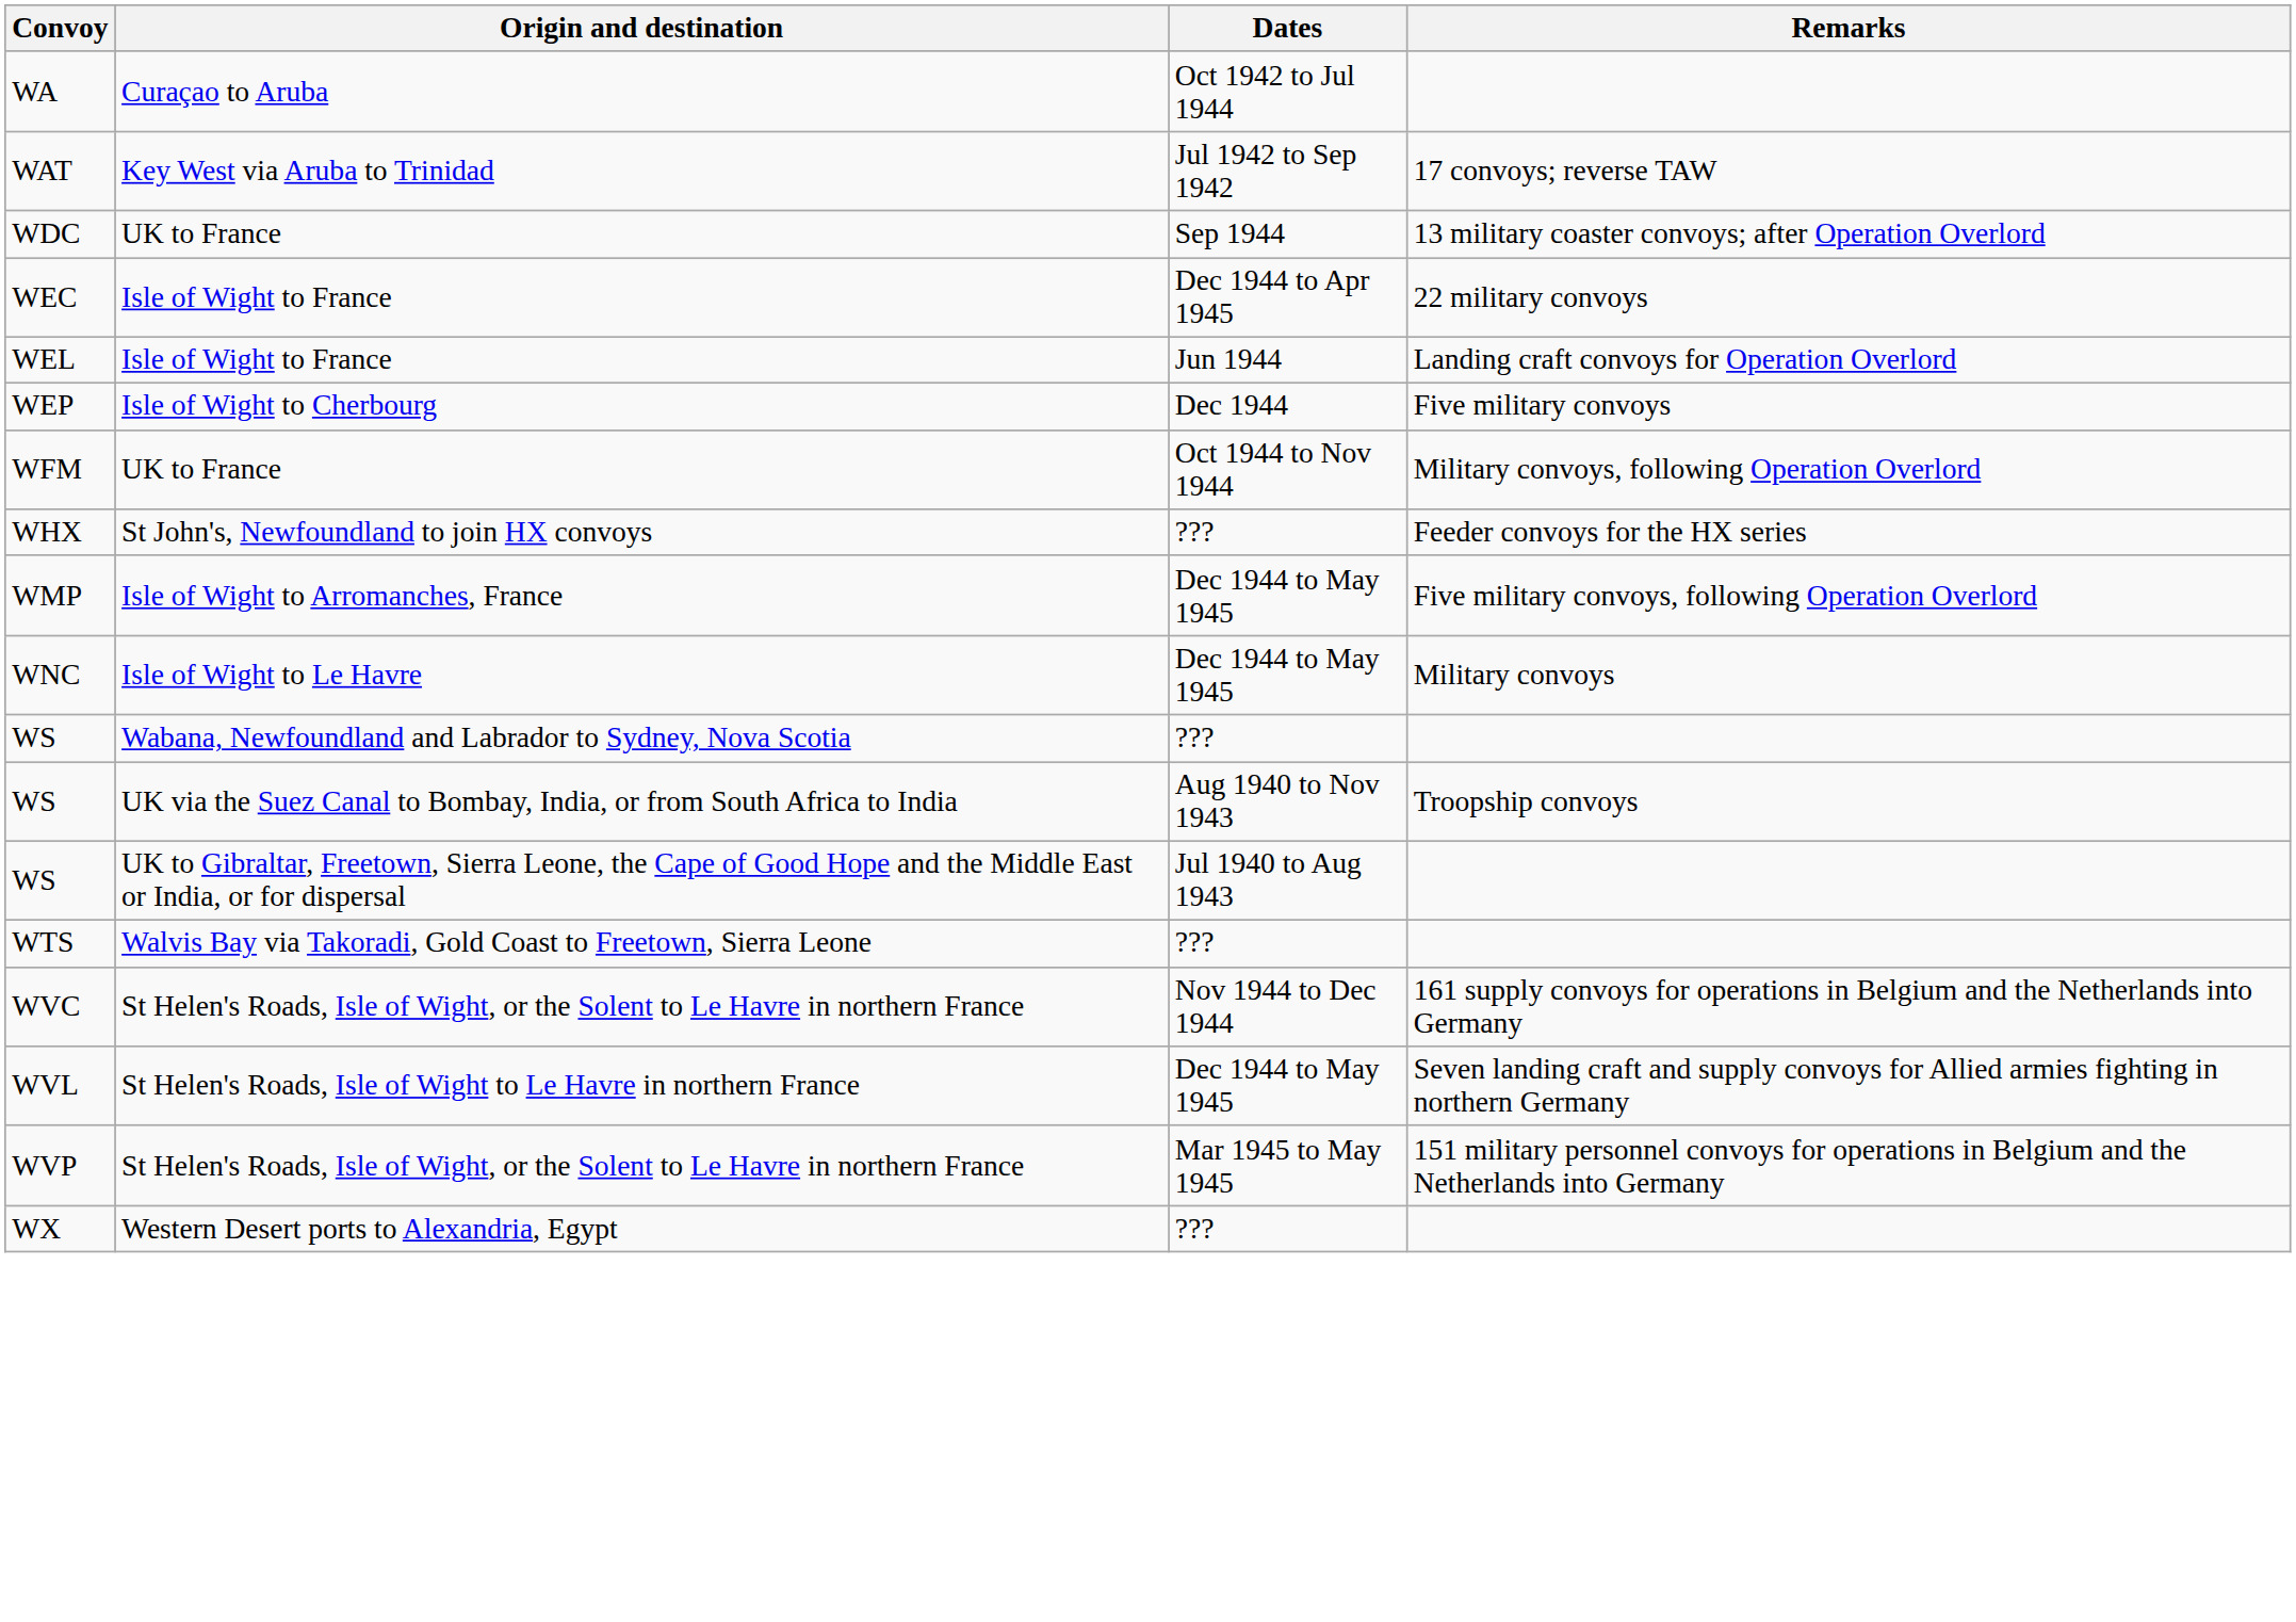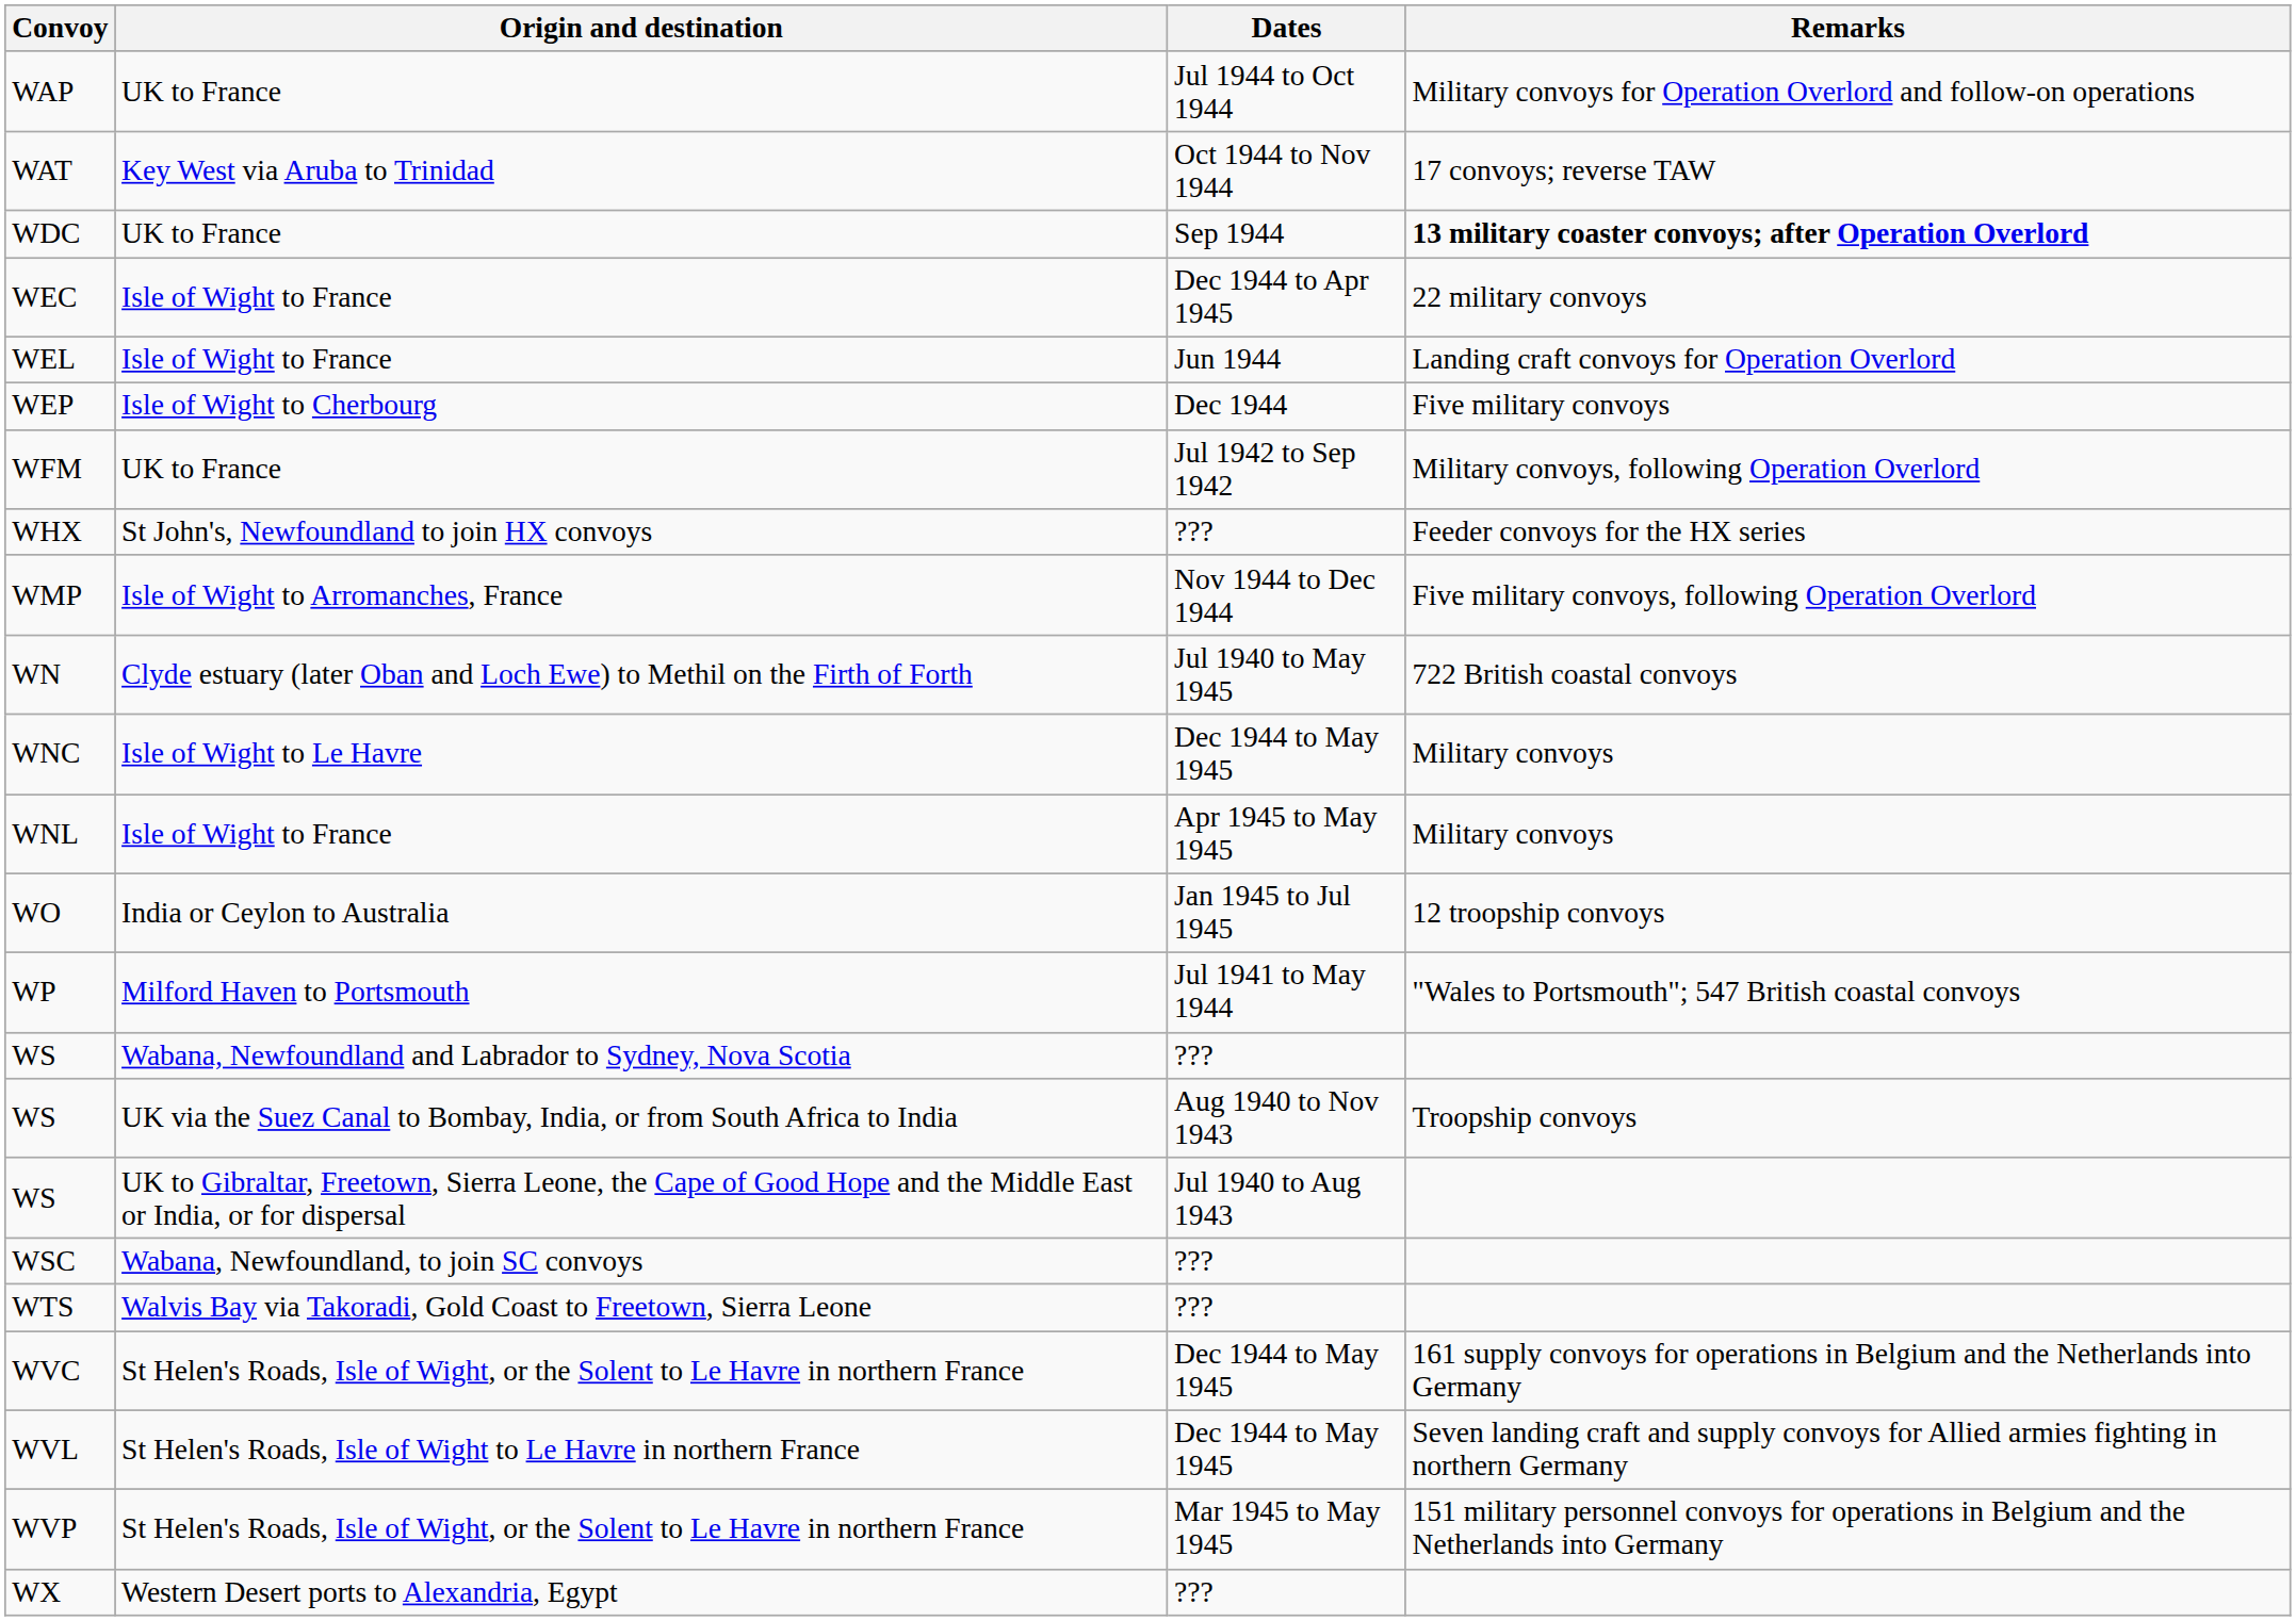 <table class="wikitable">
 <tr>
 <th>Convoy</th>
 <th>Origin and destination</th>
 <th>Dates</th>
 <th>Remarks</th>
 </tr>
 <tr>
-<td>WA</td>
-<td><a href='#'>Curaçao</a> to <a href='#'>Aruba</a></td>
-<td>Oct 1942 to Jul 1944</td>
-<td></td>
+<td>WAP</td>
+<td>UK to France</td>
+<td>Jul 1944 to Oct 1944</td>
+<td>Military convoys for <a href='#'>Operation Overlord</a> and follow-on operations</td>
 </tr>
 <tr>
 <td>WAT</td>
 <td><a href='#'>Key West</a> via <a href='#'>Aruba</a> to <a href='#'>Trinidad</a></td>
-<td>Jul 1942 to Sep 1942</td>
+<td>Oct 1944 to Nov 1944</td>
 <td>17 convoys; reverse TAW</td>
 </tr>
 <tr>
 <td>WDC</td>
 <td>UK to France</td>
 <td>Sep 1944</td>
-<td>13 military coaster convoys; after <a href='#'>Operation Overlord</a></td>
+<td><strong>13 military coaster convoys; after <a href='#'>Operation Overlord</a></strong></td>
 </tr>
 <tr>
 <td>WEC</td>
 <td><a href='#'>Isle of Wight</a> to France</td>
 <td>Dec 1944 to Apr 1945</td>
 <td>22 military convoys</td>
 </tr>
 <tr>
 <td>WEL</td>
 <td><a href='#'>Isle of Wight</a> to France</td>
 <td>Jun 1944</td>
 <td>Landing craft convoys for <a href='#'>Operation Overlord</a></td>
 </tr>
 <tr>
 <td>WEP</td>
 <td><a href='#'>Isle of Wight</a> to <a href='#'>Cherbourg</a></td>
 <td>Dec 1944</td>
 <td>Five military convoys</td>
 </tr>
 <tr>
 <td>WFM</td>
 <td>UK to France</td>
-<td>Oct 1944 to Nov 1944</td>
+<td>Jul 1942 to Sep 1942</td>
 <td>Military convoys, following <a href='#'>Operation Overlord</a></td>
 </tr>
 <tr>
 <td>WHX</td>
 <td>St John's, <a href='#'>Newfoundland</a> to join <a href='#'>HX</a> convoys</td>
 <td>???</td>
 <td>Feeder convoys for the HX series</td>
 </tr>
 <tr>
 <td>WMP</td>
 <td><a href='#'>Isle of Wight</a> to <a href='#'>Arromanches</a>, France</td>
-<td>Dec 1944 to May 1945</td>
+<td>Nov 1944 to Dec 1944</td>
 <td>Five military convoys, following <a href='#'>Operation Overlord</a></td>
+</tr>
+<tr>
+<td>WN</td>
+<td><a href='#'>Clyde</a> estuary (later <a href='#'>Oban</a> and <a href='#'>Loch Ewe</a>) to Methil on the <a href='#'>Firth of Forth</a></td>
+<td>Jul 1940 to May 1945</td>
+<td>722 British coastal convoys</td>
 </tr>
 <tr>
 <td>WNC</td>
 <td><a href='#'>Isle of Wight</a> to <a href='#'>Le Havre</a></td>
 <td>Dec 1944 to May 1945</td>
 <td>Military convoys</td>
+</tr>
+<tr>
+<td>WNL</td>
+<td><a href='#'>Isle of Wight</a> to France</td>
+<td>Apr 1945 to May 1945</td>
+<td>Military convoys</td>
+</tr>
+<tr>
+<td>WO</td>
+<td>India or Ceylon to Australia</td>
+<td>Jan 1945 to Jul 1945</td>
+<td>12 troopship convoys</td>
+</tr>
+<tr>
+<td>WP</td>
+<td><a href='#'>Milford Haven</a> to <a href='#'>Portsmouth</a></td>
+<td>Jul 1941 to May 1944</td>
+<td>"Wales to Portsmouth"; 547 British coastal convoys</td>
 </tr>
 <tr>
 <td>WS</td>
 <td><a href='#'>Wabana, Newfoundland</a> and Labrador to <a href='#'>Sydney, Nova Scotia</a></td>
 <td>???</td>
 <td></td>
 </tr>
 <tr>
 <td>WS</td>
 <td>UK via the <a href='#'>Suez Canal</a> to Bombay, India, or from South Africa to India</td>
 <td>Aug 1940 to Nov 1943</td>
 <td>Troopship convoys</td>
 </tr>
 <tr>
 <td>WS</td>
 <td>UK to <a href='#'>Gibraltar</a>, <a href='#'>Freetown</a>, Sierra Leone, the <a href='#'>Cape of Good Hope</a> and the Middle East or India, or for dispersal</td>
 <td>Jul 1940 to Aug 1943</td>
 <td></td>
 </tr>
 <tr>
+<td>WSC</td>
+<td><a href='#'>Wabana</a>, Newfoundland, to join <a href='#'>SC</a> convoys</td>
+<td>???</td>
+<td></td>
+</tr>
+<tr>
 <td>WTS</td>
 <td><a href='#'>Walvis Bay</a> via <a href='#'>Takoradi</a>, Gold Coast to <a href='#'>Freetown</a>, Sierra Leone</td>
 <td>???</td>
 <td></td>
 </tr>
 <tr>
 <td>WVC</td>
 <td>St Helen's Roads, <a href='#'>Isle of Wight</a>, or the <a href='#'>Solent</a> to <a href='#'>Le Havre</a> in northern France</td>
-<td>Nov 1944 to Dec 1944</td>
+<td>Dec 1944 to May 1945</td>
 <td>161 supply convoys for operations in Belgium and the Netherlands into Germany</td>
 </tr>
 <tr>
 <td>WVL</td>
 <td>St Helen's Roads, <a href='#'>Isle of Wight</a> to <a href='#'>Le Havre</a> in northern France</td>
 <td>Dec 1944 to May 1945</td>
 <td>Seven landing craft and supply convoys for Allied armies fighting in northern Germany</td>
 </tr>
 <tr>
 <td>WVP</td>
 <td>St Helen's Roads, <a href='#'>Isle of Wight</a>, or the <a href='#'>Solent</a> to <a href='#'>Le Havre</a> in northern France</td>
 <td>Mar 1945 to May 1945</td>
 <td>151 military personnel convoys for operations in Belgium and the Netherlands into Germany</td>
 </tr>
 <tr>
 <td>WX</td>
 <td>Western Desert ports to <a href='#'>Alexandria</a>, Egypt</td>
 <td>???</td>
 <td></td>
 </tr>
 </table>
